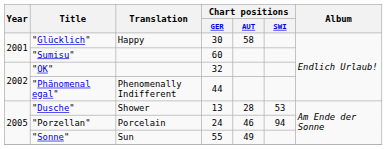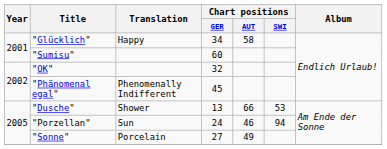 <table class="wikitable">
 <tr>
 <th width="10" rowspan="2">Year</th>
 <th width="120" rowspan="2">Title</th>
 <th width="120" rowspan="2">Translation</th>
 <th colspan="3">Chart positions</th>
 <th width="120" rowspan="2">Album</th>
 </tr>
 <tr bgcolor="#efefef">
 <th align="center" width="40"><small><a href='#'>GER</a></small></th>
 <th align="center" width="40"><small><a href='#'>AUT</a><br></small></th>
 <th align="center" width="40"><small><a href='#'>SWI</a><br></small></th>
 </tr>
 <tr>
 <td rowspan=2>2001</td>
 <td>"<a href='#'>Glücklich</a>"</td>
 <td>Happy</td>
-<td align="center">30</td>
+<td align="center">34</td>
 <td align="center">58</td>
 <td align="center"></td>
 <td rowspan=4><em>Endlich Urlaub!</em></td>
 </tr>
 <tr>
 <td>"<a href='#'>Sumisu</a>"</td>
 <td></td>
 <td align="center">60</td>
 <td align="center"></td>
 <td align="center"></td>
 </tr>
 <tr>
 <td rowspan=2>2002</td>
 <td>"<a href='#'>OK</a>"</td>
 <td></td>
 <td align="center">32</td>
 <td align="center"></td>
 <td align="center"></td>
 </tr>
 <tr>
 <td>"<a href='#'>Phänomenal egal</a>"</td>
 <td>Phenomenally Indifferent</td>
-<td align="center">44</td>
+<td align="center">45</td>
 <td align="center"></td>
 <td align="center"></td>
 </tr>
 <tr>
 <td rowspan=3>2005</td>
 <td>"<a href='#'>Dusche</a>"</td>
 <td>Shower</td>
 <td align="center">13</td>
-<td align="center">28</td>
+<td align="center">66</td>
 <td align="center">53</td>
 <td rowspan=3><em>Am Ende der Sonne</em></td>
 </tr>
 <tr>
 <td>"Porzellan"</td>
-<td>Porcelain</td>
+<td>Sun</td>
 <td align="center">24</td>
 <td align="center">46</td>
 <td align="center">94</td>
 </tr>
 <tr>
 <td>"<a href='#'>Sonne</a>"</td>
-<td>Sun</td>
-<td align="center">55</td>
+<td>Porcelain</td>
+<td align="center">27</td>
 <td align="center">49</td>
 <td align="center"></td>
 </tr>
 <tr>
 </tr>
 </table>
